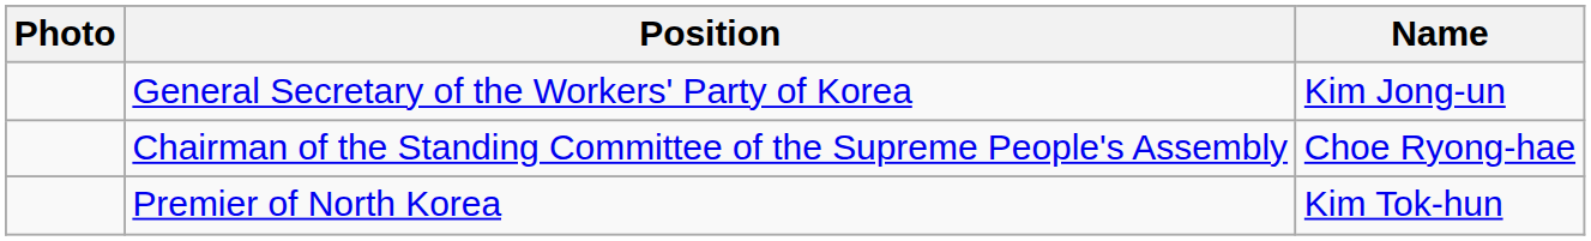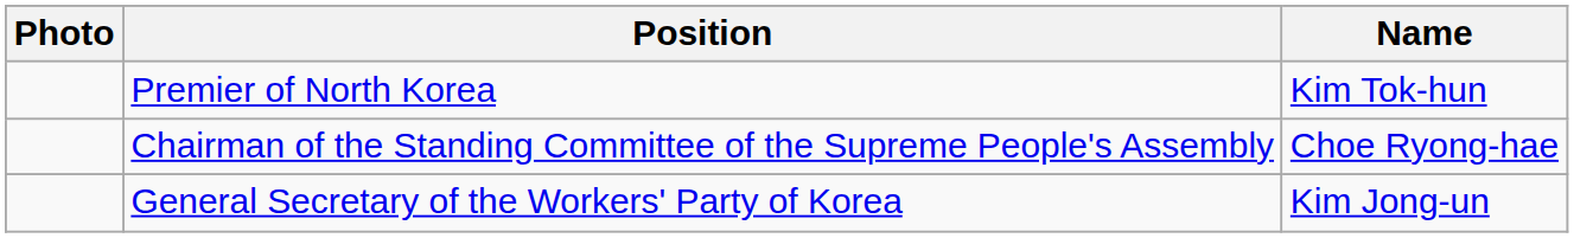 <table class=wikitable>
 <tr>
 <th>Photo</th>
 <th>Position</th>
 <th>Name</th>
 </tr>
 <tr>
 <td></td>
-<td><a href='#'>General Secretary of the Workers' Party of Korea</a></td>
-<td><a href='#'>Kim Jong-un</a></td>
+<td><a href='#'>Premier of North Korea</a></td>
+<td><a href='#'>Kim Tok-hun</a></td>
 </tr>
 <tr>
 <td></td>
 <td><a href='#'>Chairman of the Standing Committee of the Supreme People's Assembly</a></td>
 <td><a href='#'>Choe Ryong-hae</a></td>
 </tr>
 <tr>
 <td></td>
-<td><a href='#'>Premier of North Korea</a></td>
-<td><a href='#'>Kim Tok-hun</a></td>
+<td><a href='#'>General Secretary of the Workers' Party of Korea</a></td>
+<td><a href='#'>Kim Jong-un</a></td>
 </tr>
 </table>
